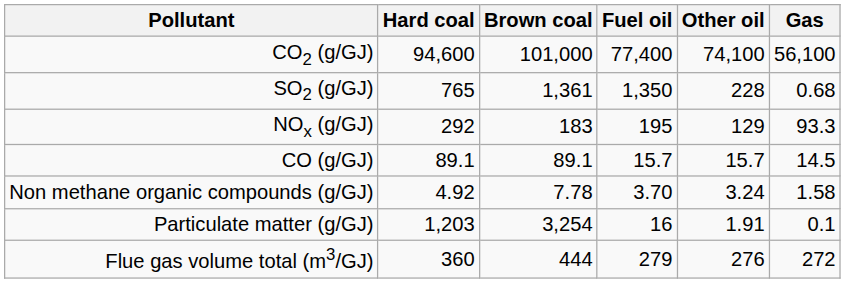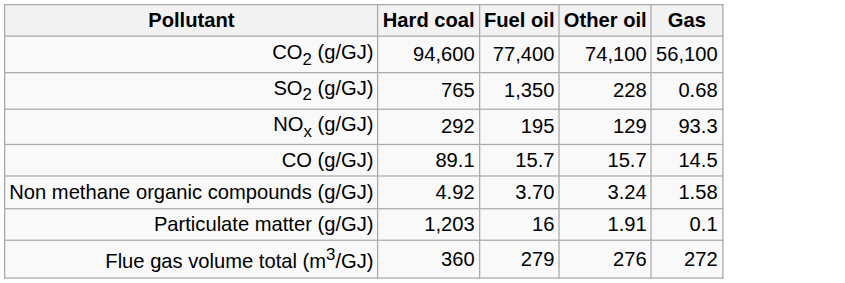 <table class="wikitable" style="text-align:right">
 <tr>
 <th>Pollutant</th>
 <th>Hard coal</th>
-<th>Brown coal</th>
 <th>Fuel oil</th>
 <th>Other oil</th>
 <th>Gas</th>
 </tr>
 <tr>
 <td>CO<sub>2</sub> (g/GJ)</td>
 <td>94,600</td>
-<td>101,000</td>
 <td>77,400</td>
 <td>74,100</td>
 <td>56,100</td>
 </tr>
 <tr>
 <td>SO<sub>2</sub> (g/GJ)</td>
 <td>765</td>
-<td>1,361</td>
 <td>1,350</td>
 <td>228</td>
 <td>0.68</td>
 </tr>
 <tr>
 <td>NO<sub>x</sub> (g/GJ)</td>
 <td>292</td>
-<td>183</td>
 <td>195</td>
 <td>129</td>
 <td>93.3</td>
 </tr>
 <tr>
 <td>CO (g/GJ)</td>
-<td>89.1</td>
 <td>89.1</td>
 <td>15.7</td>
 <td>15.7</td>
 <td>14.5</td>
 </tr>
 <tr>
 <td>Non methane organic compounds (g/GJ)</td>
 <td>4.92</td>
-<td>7.78</td>
 <td>3.70</td>
 <td>3.24</td>
 <td>1.58</td>
 </tr>
 <tr>
 <td>Particulate matter (g/GJ)</td>
 <td>1,203</td>
-<td>3,254</td>
 <td>16</td>
 <td>1.91</td>
 <td>0.1</td>
 </tr>
 <tr>
 <td>Flue gas volume total (m<sup>3</sup>/GJ)</td>
 <td>360</td>
-<td>444</td>
 <td>279</td>
 <td>276</td>
 <td>272</td>
 </tr>
 </table>
